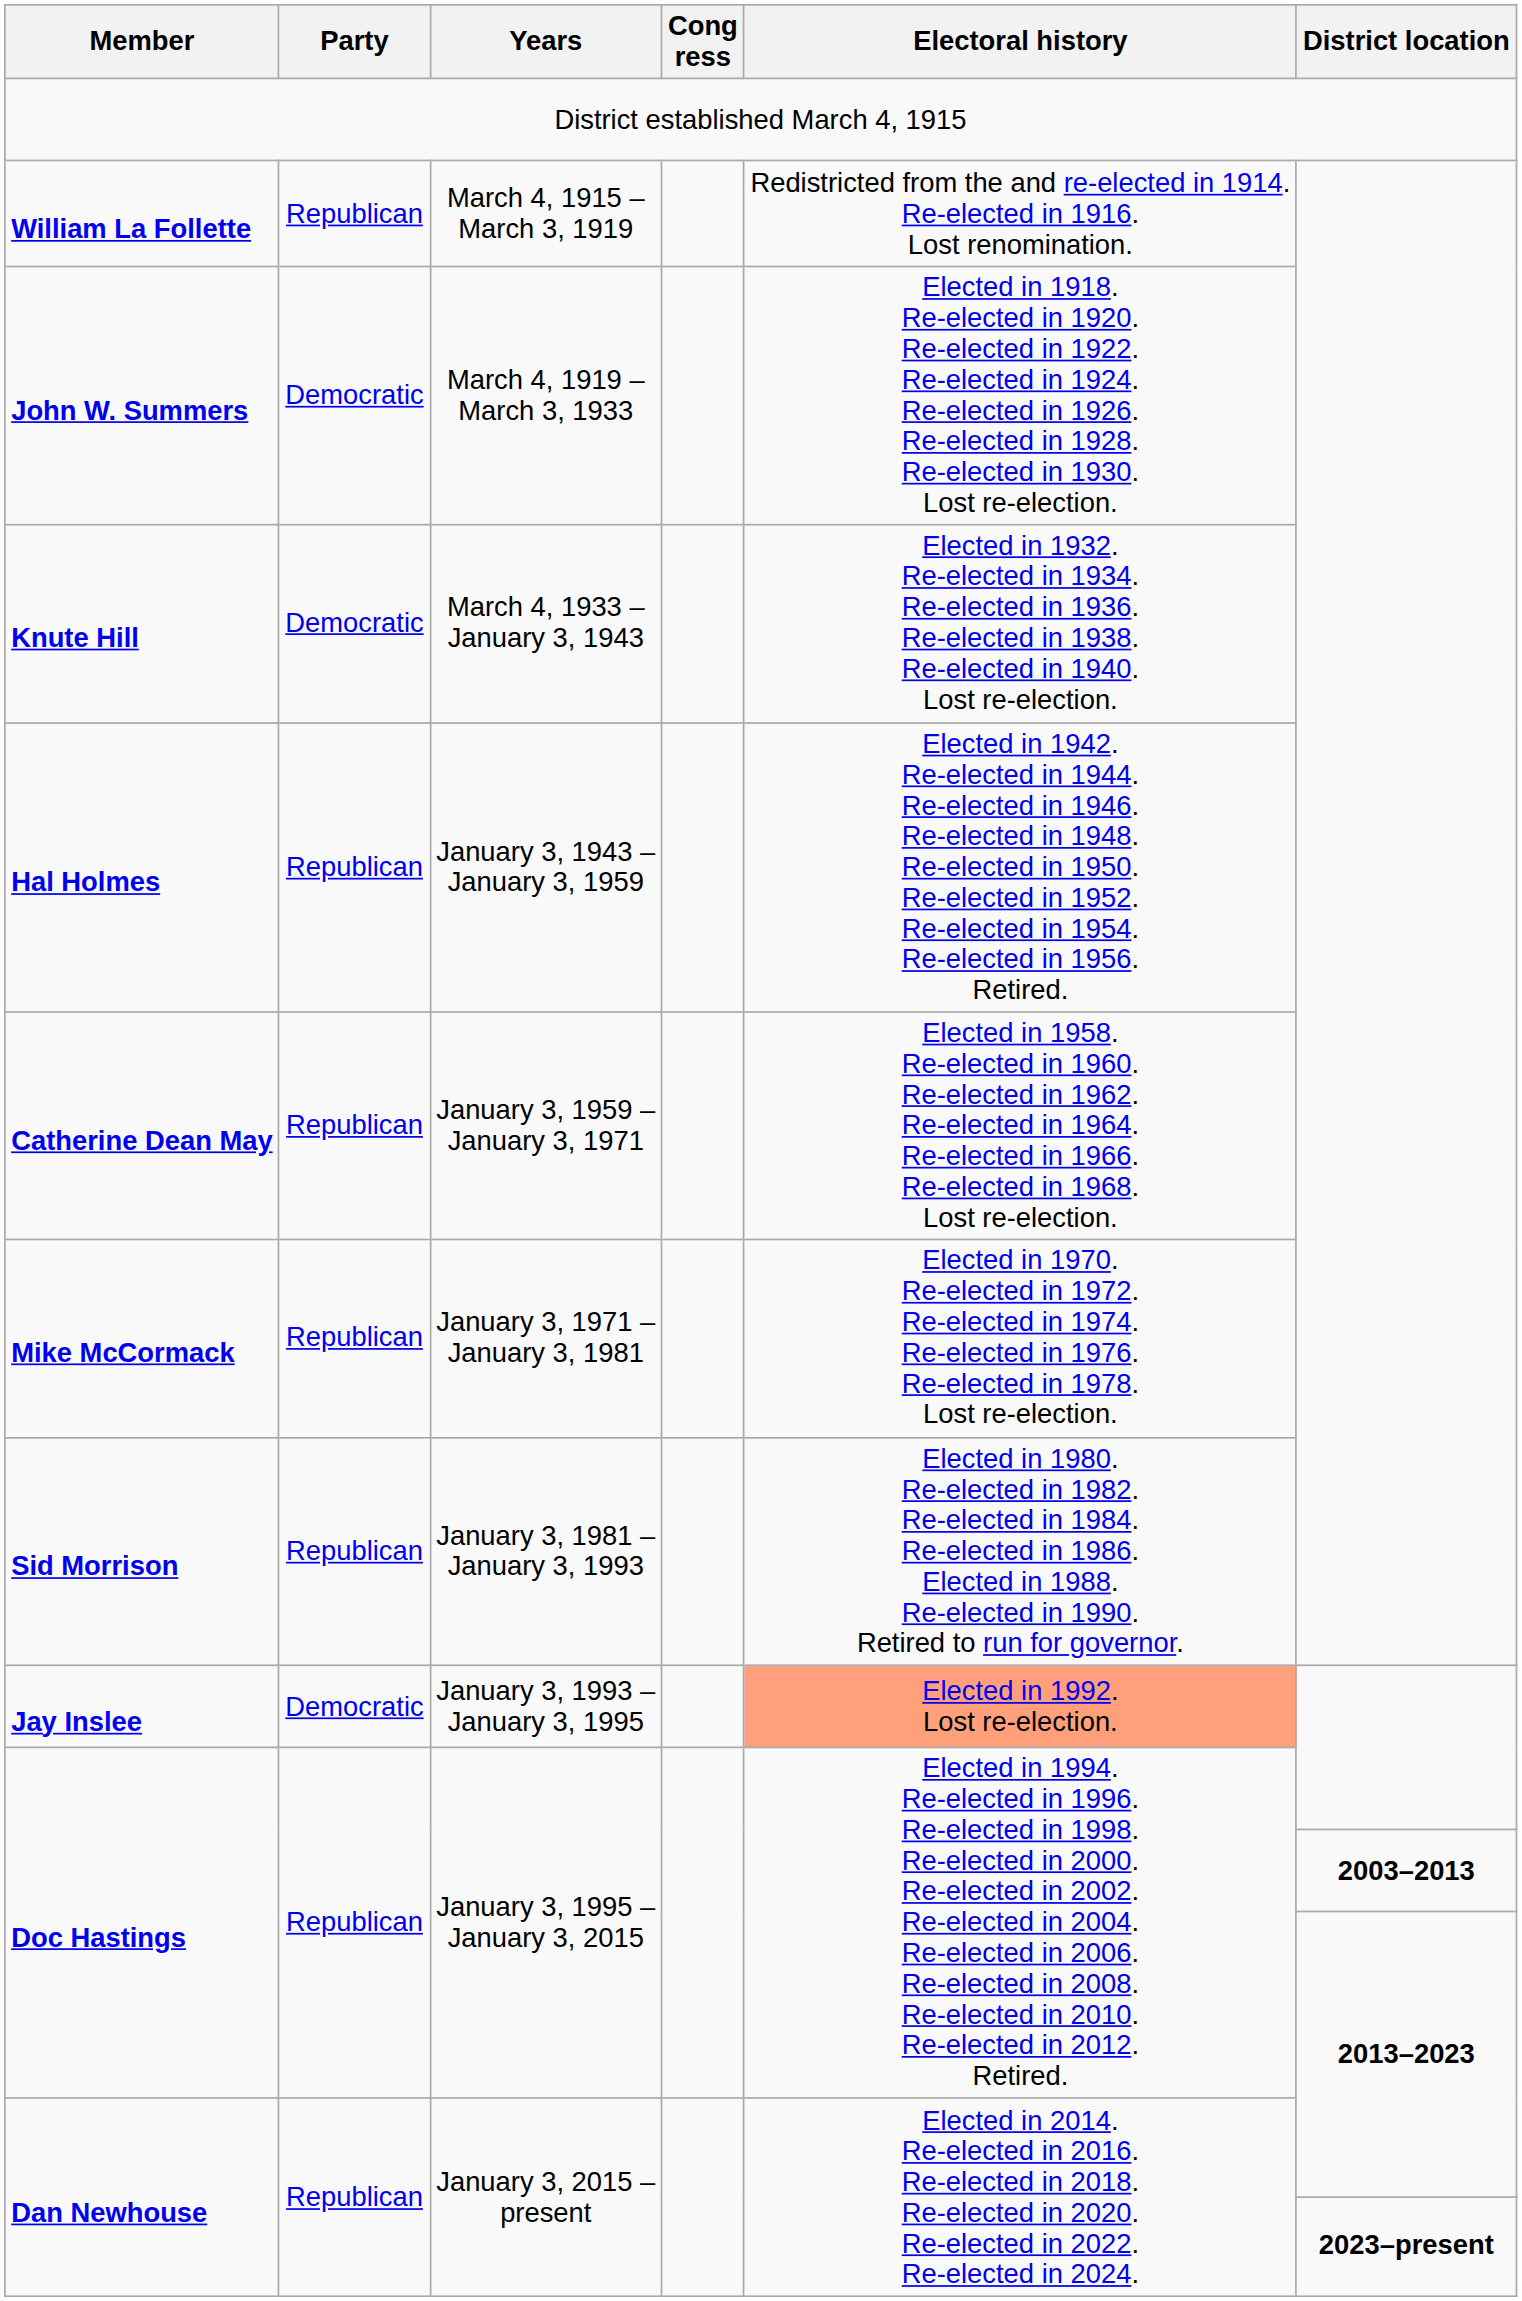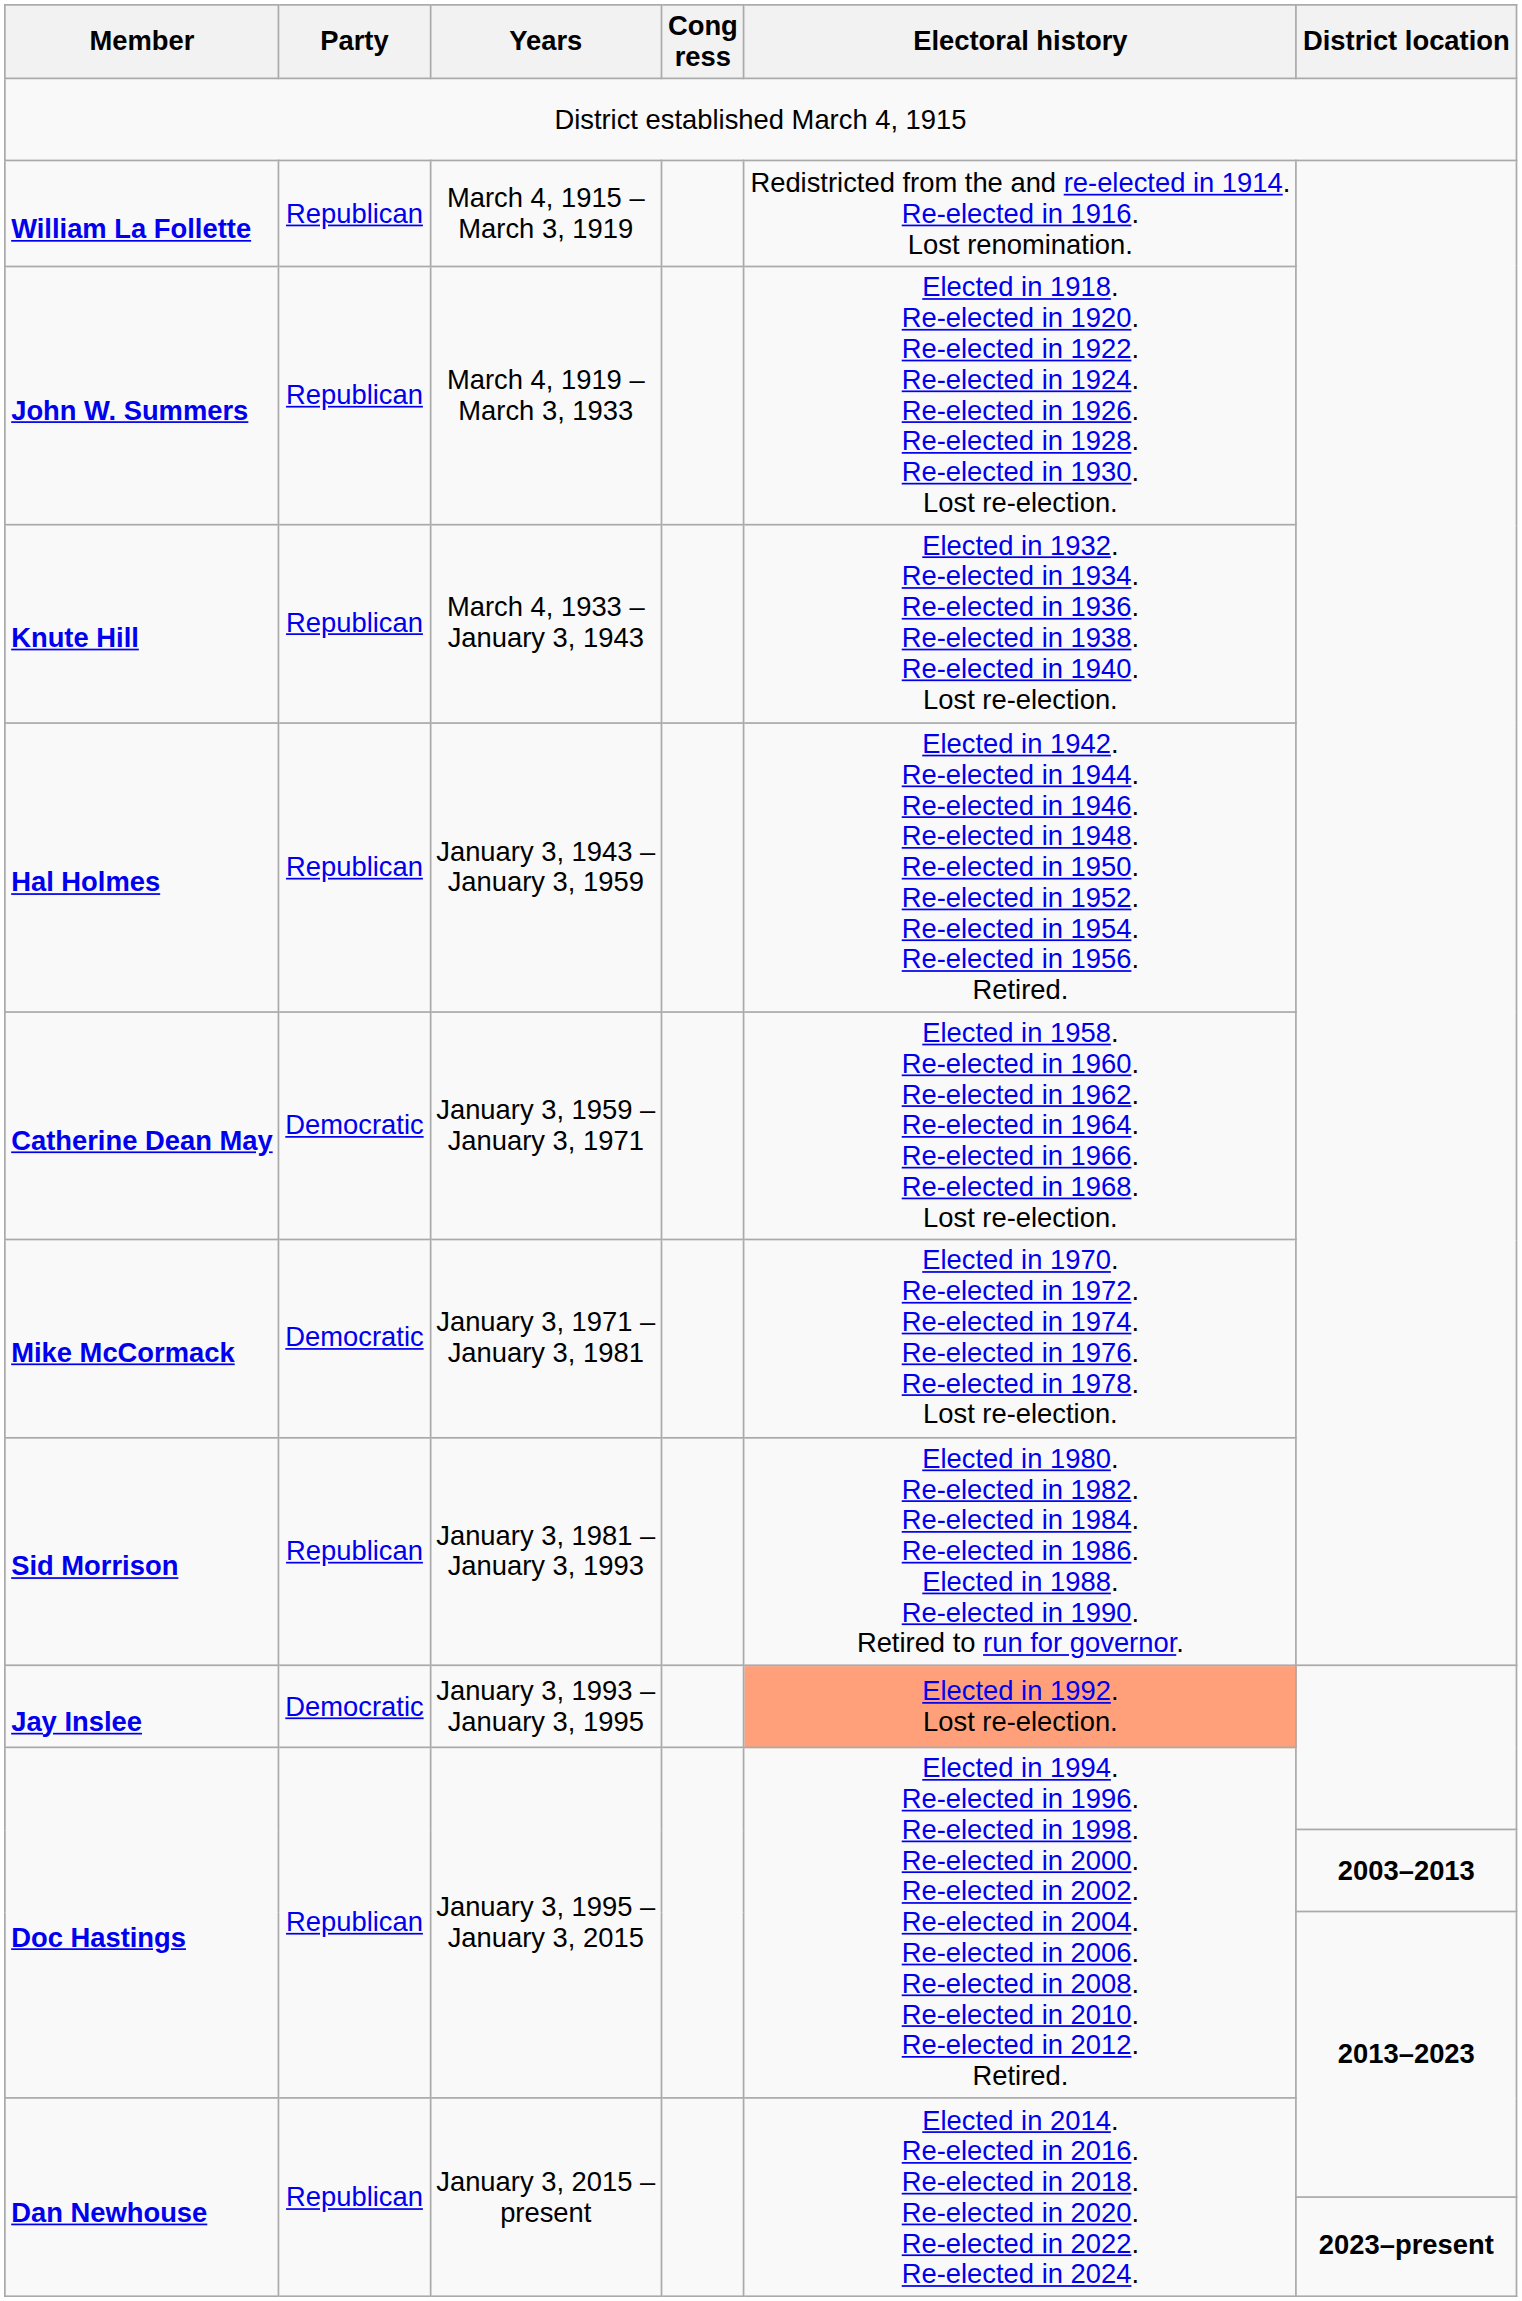 <table class=wikitable style="text-align:center">
 <tr>
 <th>Member<br></th>
 <th>Party</th>
 <th>Years</th>
 <th>Cong<br>ress</th>
 <th>Electoral history</th>
 <th>District location</th>
 </tr>
 <tr style="height:3em">
 <td colspan=6>District established March 4, 1915</td>
 </tr>
 <tr style="height:3em">
 <td align=left><br><strong><a href='#'>William La Follette</a></strong><br></td>
 <td><a href='#'>Republican</a></td>
 <td nowrap>March 4, 1915 –<br>March 3, 1919</td>
 <td></td>
 <td>Redistricted from the  and <a href='#'>re-elected in 1914</a>.<br><a href='#'>Re-elected in 1916</a>.<br>Lost renomination.</td>
 </tr>
 <tr style="height:3em">
 <td align=left><br><strong><a href='#'>John W. Summers</a></strong><br></td>
-<td><a href='#'>Democratic</a></td>
+<td><a href='#'>Republican</a></td>
 <td nowrap>March 4, 1919 –<br>March 3, 1933</td>
 <td></td>
 <td><a href='#'>Elected in 1918</a>.<br><a href='#'>Re-elected in 1920</a>.<br><a href='#'>Re-elected in 1922</a>.<br><a href='#'>Re-elected in 1924</a>.<br><a href='#'>Re-elected in 1926</a>.<br><a href='#'>Re-elected in 1928</a>.<br><a href='#'>Re-elected in 1930</a>.<br>Lost re-election.</td>
 </tr>
 <tr style="height:3em">
 <td align=left><br><strong><a href='#'>Knute Hill</a></strong><br></td>
-<td><a href='#'>Democratic</a></td>
+<td><a href='#'>Republican</a></td>
 <td nowrap>March 4, 1933 –<br>January 3, 1943</td>
 <td></td>
 <td><a href='#'>Elected in 1932</a>.<br><a href='#'>Re-elected in 1934</a>.<br><a href='#'>Re-elected in 1936</a>.<br><a href='#'>Re-elected in 1938</a>.<br><a href='#'>Re-elected in 1940</a>.<br>Lost re-election.</td>
 </tr>
 <tr style="height:3em">
 <td align=left><br><strong><a href='#'>Hal Holmes</a></strong><br></td>
 <td><a href='#'>Republican</a></td>
 <td nowrap>January 3, 1943 –<br>January 3, 1959</td>
 <td></td>
 <td><a href='#'>Elected in 1942</a>.<br><a href='#'>Re-elected in 1944</a>.<br><a href='#'>Re-elected in 1946</a>.<br><a href='#'>Re-elected in 1948</a>.<br><a href='#'>Re-elected in 1950</a>.<br><a href='#'>Re-elected in 1952</a>.<br><a href='#'>Re-elected in 1954</a>.<br><a href='#'>Re-elected in 1956</a>.<br>Retired.</td>
 </tr>
 <tr style="height:3em">
 <td align=left><br><strong><a href='#'>Catherine Dean May</a></strong><br></td>
-<td><a href='#'>Republican</a></td>
+<td><a href='#'>Democratic</a></td>
 <td nowrap>January 3, 1959 –<br>January 3, 1971</td>
 <td></td>
 <td><a href='#'>Elected in 1958</a>.<br><a href='#'>Re-elected in 1960</a>.<br><a href='#'>Re-elected in 1962</a>.<br><a href='#'>Re-elected in 1964</a>.<br><a href='#'>Re-elected in 1966</a>.<br><a href='#'>Re-elected in 1968</a>.<br>Lost re-election.</td>
 </tr>
 <tr style="height:3em">
 <td align=left><br><strong><a href='#'>Mike McCormack</a></strong><br></td>
-<td><a href='#'>Republican</a></td>
+<td><a href='#'>Democratic</a></td>
 <td nowrap>January 3, 1971 –<br>January 3, 1981</td>
 <td></td>
 <td><a href='#'>Elected in 1970</a>.<br><a href='#'>Re-elected in 1972</a>.<br><a href='#'>Re-elected in 1974</a>.<br><a href='#'>Re-elected in 1976</a>.<br><a href='#'>Re-elected in 1978</a>.<br>Lost re-election.</td>
 </tr>
 <tr style="height:3em">
 <td align=left><br><strong><a href='#'>Sid Morrison</a></strong><br></td>
 <td><a href='#'>Republican</a></td>
 <td nowrap>January 3, 1981 –<br>January 3, 1993</td>
 <td></td>
 <td><a href='#'>Elected in 1980</a>.<br><a href='#'>Re-elected in 1982</a>.<br><a href='#'>Re-elected in 1984</a>.<br><a href='#'>Re-elected in 1986</a>.<br><a href='#'>Elected in 1988</a>.<br><a href='#'>Re-elected in 1990</a>.<br>Retired to <a href='#'>run for governor</a>.</td>
 </tr>
 <tr style="height:3em">
 <td align=left><br><strong><a href='#'>Jay Inslee</a></strong><br></td>
 <td><a href='#'>Democratic</a></td>
 <td nowrap>January 3, 1993 –<br>January 3, 1995</td>
 <td></td>
 <td style="background: lightsalmon;"><a href='#'>Elected in 1992</a>.<br>Lost re-election.</td>
 <td rowspan=2></td>
 </tr>
 <tr style="height:3em">
 <td rowspan=3 align=left><br><strong><a href='#'>Doc Hastings</a></strong><br></td>
 <td rowspan=3 ><a href='#'>Republican</a></td>
 <td rowspan=3 nowrap>January 3, 1995 –<br>January 3, 2015</td>
 <td rowspan=3></td>
 <td rowspan=3><a href='#'>Elected in 1994</a>.<br><a href='#'>Re-elected in 1996</a>.<br><a href='#'>Re-elected in 1998</a>.<br><a href='#'>Re-elected in 2000</a>.<br><a href='#'>Re-elected in 2002</a>.<br><a href='#'>Re-elected in 2004</a>.<br><a href='#'>Re-elected in 2006</a>.<br><a href='#'>Re-elected in 2008</a>.<br><a href='#'>Re-elected in 2010</a>.<br><a href='#'>Re-elected in 2012</a>.<br>Retired.</td>
 </tr>
 <tr style="height:3em">
 <td><strong>2003–2013</strong><br></td>
 </tr>
 <tr style="height:3em">
 <td rowspan=2><strong>2013–2023</strong><br></td>
 </tr>
 <tr style="height:3em">
 <td rowspan=2 align=left><br><strong><a href='#'>Dan Newhouse</a></strong><br></td>
 <td rowspan=2 ><a href='#'>Republican</a></td>
 <td rowspan=2 nowrap>January 3, 2015 –<br>present</td>
 <td rowspan=2></td>
 <td rowspan=2><a href='#'>Elected in 2014</a>.<br><a href='#'>Re-elected in 2016</a>.<br><a href='#'>Re-elected in 2018</a>.<br><a href='#'>Re-elected in 2020</a>.<br><a href='#'>Re-elected in 2022</a>.<br><a href='#'>Re-elected in 2024</a>.</td>
 </tr>
 <tr style="height:3em">
 <td><strong>2023–present</strong><br></td>
 </tr>
 </table>
